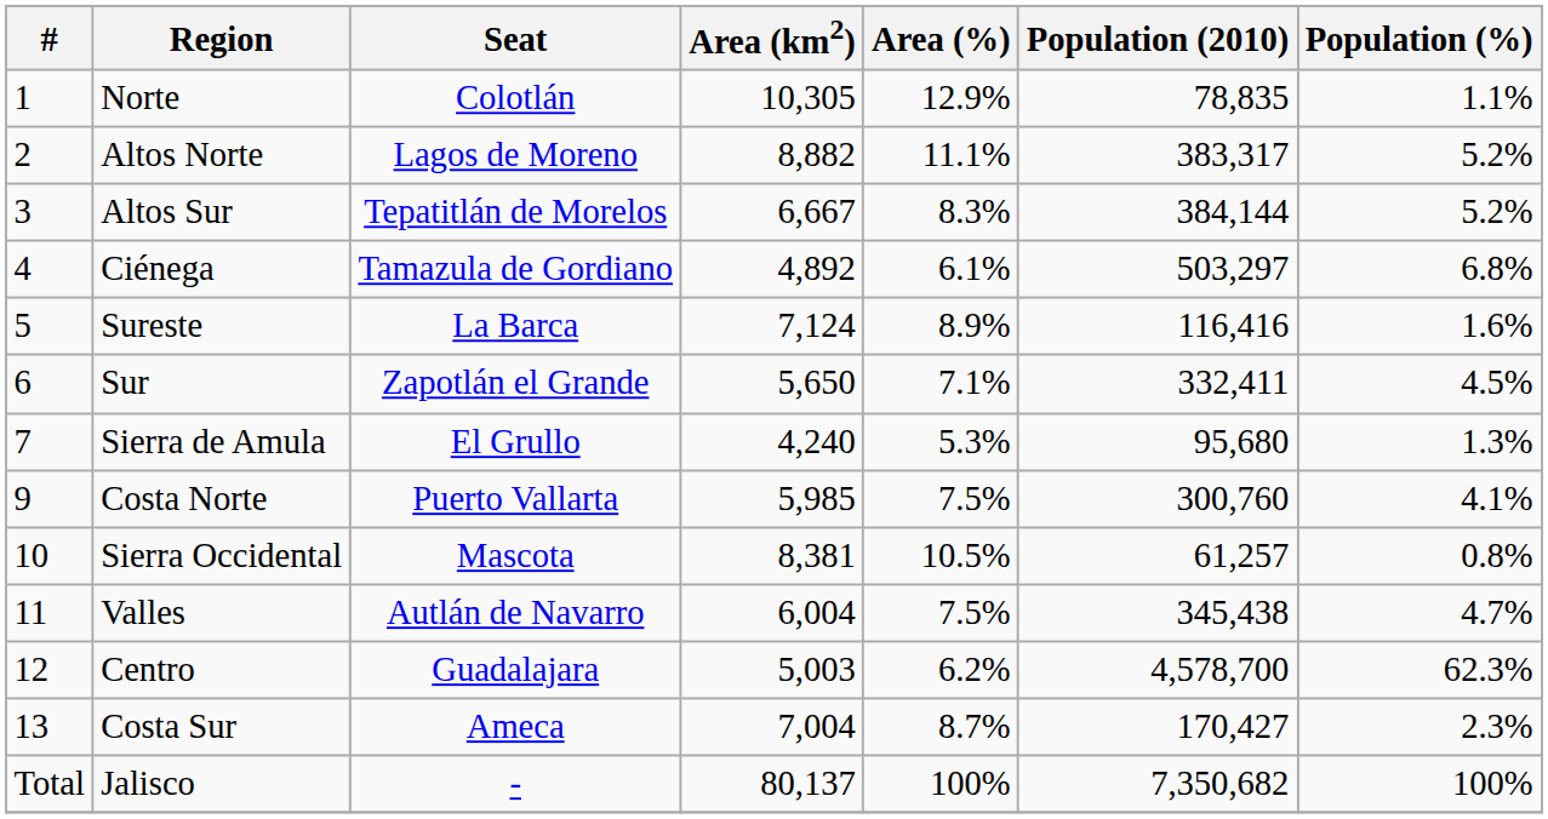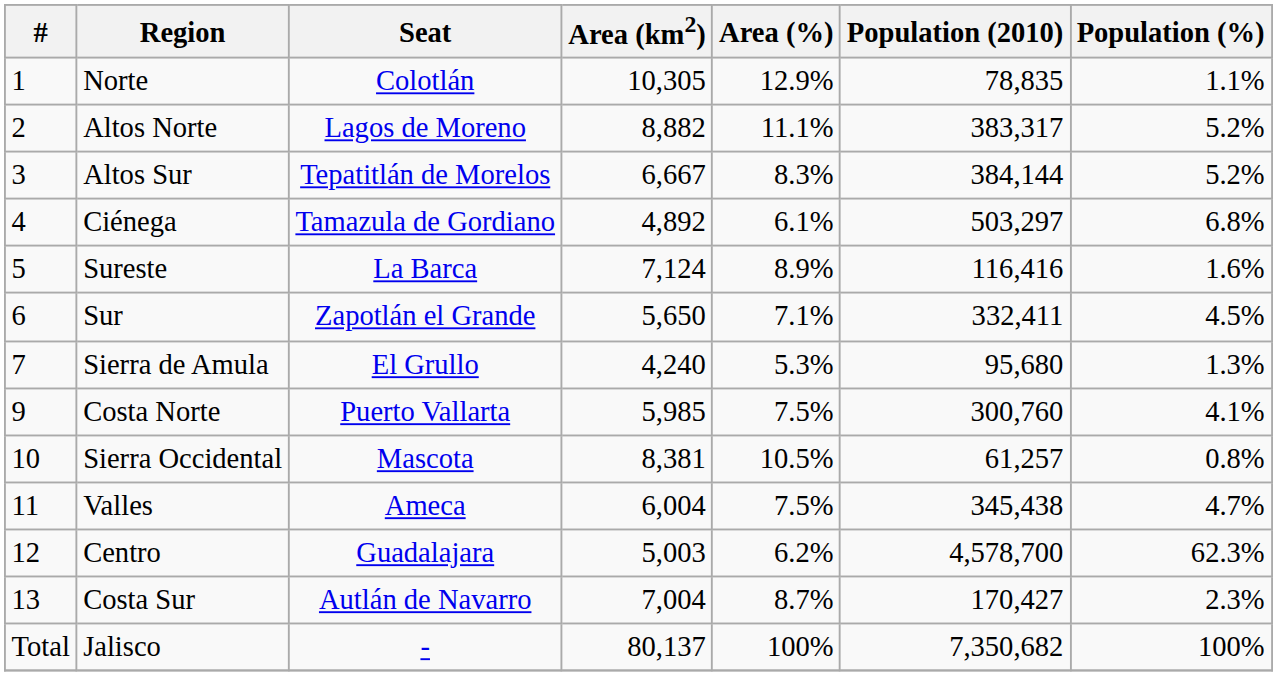 <table class="wikitable sortable" style="font-size:95%;">
 <tr>
 <th>#</th>
 <th>Region</th>
 <th>Seat</th>
 <th>Area (km<sup>2</sup>)</th>
 <th>Area (%)</th>
 <th>Population (2010)</th>
 <th>Population (%)</th>
 </tr>
 <tr>
 <td>1</td>
 <td>Norte</td>
 <td align=center><a href='#'>Colotlán</a></td>
 <td align=right>10,305</td>
 <td align=right>12.9%</td>
 <td align=right>78,835</td>
 <td align=right>1.1%</td>
 </tr>
 <tr>
 <td>2</td>
 <td>Altos Norte</td>
 <td align=center><a href='#'>Lagos de Moreno</a></td>
 <td align=right>8,882</td>
 <td align=right>11.1%</td>
 <td align=right>383,317</td>
 <td align=right>5.2%</td>
 </tr>
 <tr>
 <td>3</td>
 <td>Altos Sur</td>
 <td align=center><a href='#'>Tepatitlán de Morelos</a></td>
 <td align=right>6,667</td>
 <td align=right>8.3%</td>
 <td align=right>384,144</td>
 <td align=right>5.2%</td>
 </tr>
 <tr>
 <td>4</td>
 <td>Ciénega</td>
 <td align=center><a href='#'>Tamazula de Gordiano</a></td>
 <td align=right>4,892</td>
 <td align=right>6.1%</td>
 <td align=right>503,297</td>
 <td align=right>6.8%</td>
 </tr>
 <tr>
 <td>5</td>
 <td>Sureste</td>
 <td align=center><a href='#'>La Barca</a></td>
 <td align=right>7,124</td>
 <td align=right>8.9%</td>
 <td align=right>116,416</td>
 <td align=right>1.6%</td>
 </tr>
 <tr>
 <td>6</td>
 <td>Sur</td>
 <td align=center><a href='#'>Zapotlán el Grande</a></td>
 <td align=right>5,650</td>
 <td align=right>7.1%</td>
 <td align=right>332,411</td>
 <td align=right>4.5%</td>
 </tr>
 <tr>
 <td>7</td>
 <td>Sierra de Amula</td>
 <td align=center><a href='#'>El Grullo</a></td>
 <td align=right>4,240</td>
 <td align=right>5.3%</td>
 <td align=right>95,680</td>
 <td align=right>1.3%</td>
 </tr>
 <tr>
 <td>9</td>
 <td>Costa Norte</td>
 <td align=center><a href='#'>Puerto Vallarta</a></td>
 <td align=right>5,985</td>
 <td align=right>7.5%</td>
 <td align=right>300,760</td>
 <td align=right>4.1%</td>
 </tr>
 <tr>
 <td>10</td>
 <td>Sierra Occidental</td>
 <td align=center><a href='#'>Mascota</a></td>
 <td align=right>8,381</td>
 <td align=right>10.5%</td>
 <td align=right>61,257</td>
 <td align=right>0.8%</td>
 </tr>
 <tr>
 <td>11</td>
 <td>Valles</td>
-<td align=center><a href='#'>Autlán de Navarro</a></td>
+<td align=center><a href='#'>Ameca</a></td>
 <td align=right>6,004</td>
 <td align=right>7.5%</td>
 <td align=right>345,438</td>
 <td align=right>4.7%</td>
 </tr>
 <tr>
 <td>12</td>
 <td>Centro</td>
 <td align=center><a href='#'>Guadalajara</a></td>
 <td align=right>5,003</td>
 <td align=right>6.2%</td>
 <td align=right>4,578,700</td>
 <td align=right>62.3%</td>
 </tr>
 <tr>
 <td>13</td>
 <td>Costa Sur</td>
-<td align=center><a href='#'>Ameca</a></td>
+<td align=center><a href='#'>Autlán de Navarro</a></td>
 <td align=right>7,004</td>
 <td align=right>8.7%</td>
 <td align=right>170,427</td>
 <td align=right>2.3%</td>
 </tr>
 <tr>
 <td>Total</td>
 <td>Jalisco</td>
 <td align=center><a href='#'>-</a></td>
 <td align=right>80,137</td>
 <td align=right>100%</td>
 <td align=right>7,350,682</td>
 <td align=right>100%</td>
 </tr>
 <tr>
 </tr>
 </table>
